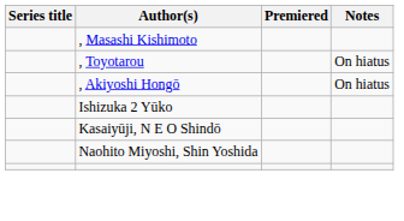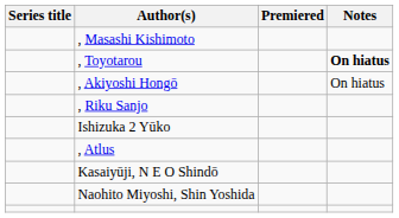 <table class="wikitable sortable">
 <tr>
 <th scope="col">Series title</th>
 <th scope="col">Author(s)</th>
 <th scope="col">Premiered</th>
 <th class="unsortable" scope="col">Notes</th>
 </tr>
 <tr>
 <td></td>
 <td>, <a href='#'>Masashi Kishimoto</a></td>
 <td></td>
 <td></td>
 </tr>
 <tr>
 <td></td>
 <td>, <a href='#'>Toyotarou</a></td>
 <td></td>
-<td>On hiatus</td>
+<td><strong>On hiatus</strong></td>
 </tr>
 <tr>
 <td></td>
 <td>, <a href='#'>Akiyoshi Hongō</a></td>
 <td></td>
 <td>On hiatus</td>
 </tr>
 <tr>
 <td></td>
+<td>, <a href='#'>Riku Sanjo</a></td>
+<td></td>
+<td></td>
+</tr>
+<tr>
+<td></td>
 <td>Ishizuka 2 Yūko</td>
+<td></td>
+<td></td>
+</tr>
+<tr>
+<td></td>
+<td>, <a href='#'>Atlus</a></td>
 <td></td>
 <td></td>
 </tr>
 <tr>
 <td></td>
 <td>Kasaiyūji, N E O Shindō</td>
 <td></td>
 <td></td>
 </tr>
 <tr>
 <td></td>
 <td>Naohito Miyoshi, Shin Yoshida</td>
 <td></td>
 <td></td>
 </tr>
 <tr>
 <td></td>
 <td></td>
 <td></td>
 <td></td>
 </tr>
 </table>
